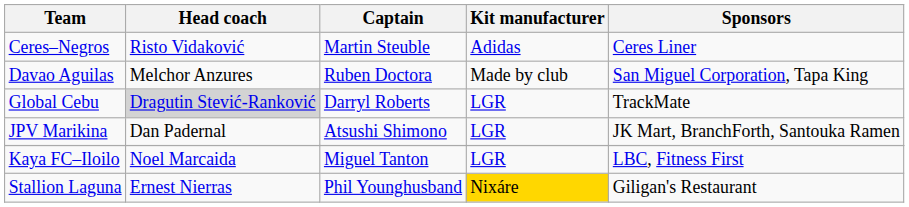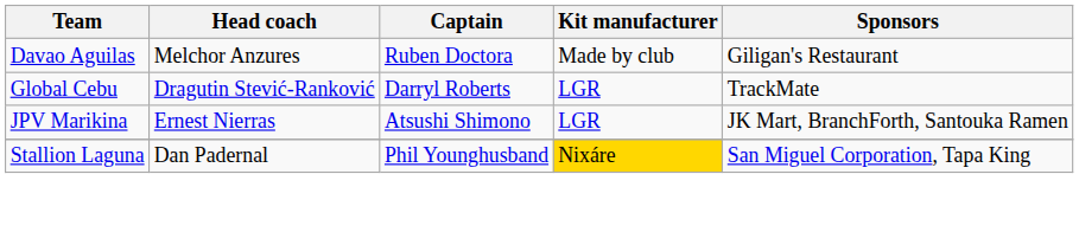 <table class="wikitable sortable">
 <tr>
 <th>Team</th>
 <th>Head coach</th>
 <th>Captain</th>
 <th>Kit manufacturer</th>
 <th>Sponsors</th>
 </tr>
 <tr>
-<td><a href='#'>Ceres–Negros</a></td>
-<td> <a href='#'>Risto Vidaković</a></td>
-<td> <a href='#'>Martin Steuble</a></td>
-<td> <a href='#'>Adidas</a></td>
-<td><a href='#'>Ceres Liner</a></td>
-</tr>
-<tr>
 <td><a href='#'>Davao Aguilas</a></td>
 <td> Melchor Anzures</td>
 <td> <a href='#'>Ruben Doctora</a></td>
 <td>Made by club</td>
-<td><a href='#'>San Miguel Corporation</a>, Tapa King</td>
+<td>Giligan's Restaurant</td>
 </tr>
 <tr>
 <td><a href='#'>Global Cebu</a></td>
-<td style="background: lightgrey;"> <a href='#'>Dragutin Stević-Ranković</a></td>
+<td> <a href='#'>Dragutin Stević-Ranković</a></td>
 <td> <a href='#'>Darryl Roberts</a></td>
 <td> <a href='#'>LGR</a></td>
 <td>TrackMate</td>
 </tr>
 <tr>
 <td><a href='#'>JPV Marikina</a></td>
-<td> Dan Padernal</td>
+<td> <a href='#'>Ernest Nierras</a></td>
 <td> <a href='#'>Atsushi Shimono</a></td>
 <td> <a href='#'>LGR</a></td>
 <td>JK Mart, BranchForth, Santouka Ramen</td>
 </tr>
 <tr>
 </tr>
 <tr>
-<td><a href='#'>Kaya FC–Iloilo</a></td>
-<td> <a href='#'>Noel Marcaida</a></td>
-<td> <a href='#'>Miguel Tanton</a></td>
-<td> <a href='#'>LGR</a></td>
-<td><a href='#'>LBC</a>, <a href='#'>Fitness First</a></td>
-</tr>
-<tr>
 <td><a href='#'>Stallion Laguna</a></td>
-<td> <a href='#'>Ernest Nierras</a></td>
+<td> Dan Padernal</td>
 <td> <a href='#'>Phil Younghusband</a></td>
 <td style="background: gold;"> Nixáre</td>
-<td>Giligan's Restaurant</td>
+<td><a href='#'>San Miguel Corporation</a>, Tapa King</td>
 </tr>
 </table>
